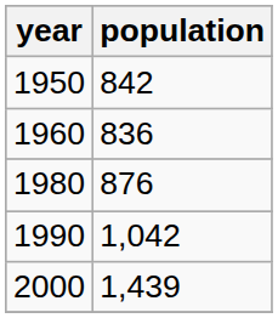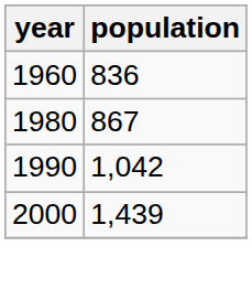 <table class="wikitable">
 <tr>
 <th>year</th>
 <th>population</th>
-</tr>
-<tr>
-<td>1950</td>
-<td>842</td>
 </tr>
 <tr>
 <td>1960</td>
 <td>836</td>
 </tr>
 <tr>
 <td>1980</td>
-<td>876</td>
+<td>867</td>
 </tr>
 <tr>
 <td>1990</td>
 <td>1,042</td>
 </tr>
 <tr>
 <td>2000</td>
 <td>1,439</td>
 </tr>
 <tr>
 </tr>
 </table>
